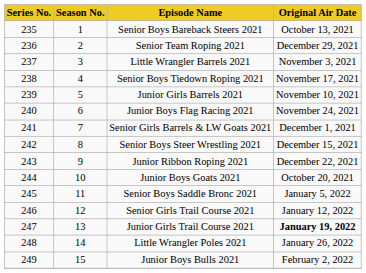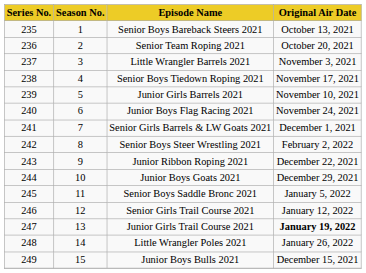 <table class="wikitable" style="text-align:center">
 <tr>
 <th scope="col" style="background-color: #EDCC26;">Series No.</th>
 <th scope="col" style="background-color: #EDCC26;">Season No.</th>
 <th scope="col" style="background-color: #EDCC26;">Episode Name</th>
 <th scope="col" style="background-color: #EDCC26;">Original Air Date</th>
 </tr>
 <tr>
 <td>235</td>
 <td>1</td>
 <td>Senior Boys Bareback Steers 2021</td>
 <td>October 13, 2021</td>
 </tr>
 <tr>
 <td>236</td>
 <td>2</td>
 <td>Senior Team Roping 2021</td>
-<td>December 29, 2021</td>
+<td>October 20, 2021</td>
 </tr>
 <tr>
 <td>237</td>
 <td>3</td>
 <td>Little Wrangler Barrels 2021</td>
 <td>November 3, 2021</td>
 </tr>
 <tr>
 <td>238</td>
 <td>4</td>
 <td>Senior Boys Tiedown Roping 2021</td>
 <td>November 17, 2021</td>
 </tr>
 <tr>
 <td>239</td>
 <td>5</td>
 <td>Junior Girls Barrels 2021</td>
 <td>November 10, 2021</td>
 </tr>
 <tr>
 <td>240</td>
 <td>6</td>
 <td>Junior Boys Flag Racing 2021</td>
 <td>November 24, 2021</td>
 </tr>
 <tr>
 <td>241</td>
 <td>7</td>
 <td>Senior Girls Barrels & LW Goats 2021</td>
 <td>December 1, 2021</td>
 </tr>
 <tr>
 <td>242</td>
 <td>8</td>
 <td>Senior Boys Steer Wrestling 2021</td>
-<td>December 15, 2021</td>
+<td>February 2, 2022</td>
 </tr>
 <tr>
 <td>243</td>
 <td>9</td>
 <td>Junior Ribbon Roping 2021</td>
 <td>December 22, 2021</td>
 </tr>
 <tr>
 <td>244</td>
 <td>10</td>
 <td>Junior Boys Goats 2021</td>
-<td>October 20, 2021</td>
+<td>December 29, 2021</td>
 </tr>
 <tr>
 <td>245</td>
 <td>11</td>
 <td>Senior Boys Saddle Bronc 2021</td>
 <td>January 5, 2022</td>
 </tr>
 <tr>
 <td>246</td>
 <td>12</td>
 <td>Senior Girls Trail Course 2021</td>
 <td>January 12, 2022</td>
 </tr>
 <tr>
 <td>247</td>
 <td>13</td>
 <td>Junior Girls Trail Course 2021</td>
 <td><strong>January 19, 2022</strong></td>
 </tr>
 <tr>
 <td>248</td>
 <td>14</td>
 <td>Little Wrangler Poles 2021</td>
 <td>January 26, 2022</td>
 </tr>
 <tr>
 <td>249</td>
 <td>15</td>
 <td>Junior Boys Bulls 2021</td>
-<td>February 2, 2022</td>
+<td>December 15, 2021</td>
 </tr>
 <tr>
 </tr>
 </table>
